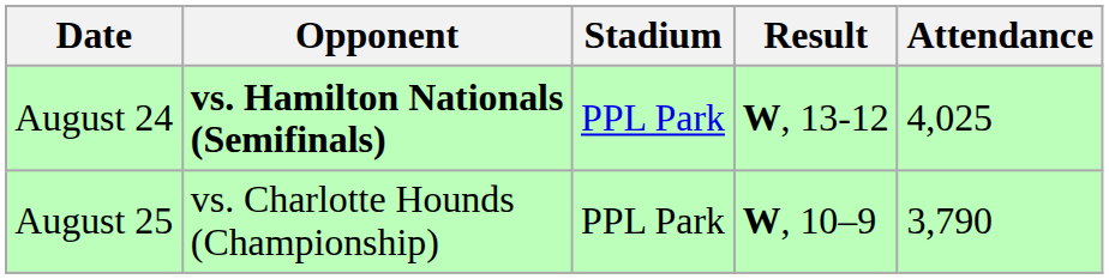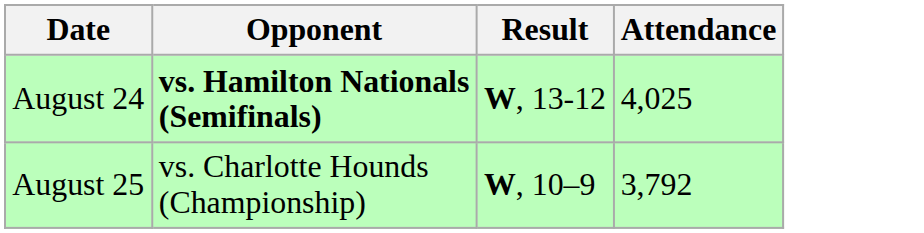 <table class="wikitable">
 <tr>
 <th>Date</th>
 <th>Opponent</th>
-<th>Stadium</th>
 <th>Result</th>
 <th>Attendance</th>
 </tr>
 <tr bgcolor="bbffbb">
 <td>August 24</td>
 <td><strong>vs. Hamilton Nationals<br>(Semifinals)</strong></td>
-<td><a href='#'>PPL Park</a></td>
 <td><strong>W</strong>, 13-12</td>
 <td>4,025</td>
 </tr>
 <tr bgcolor="bbffbb">
 <td>August 25</td>
 <td>vs. Charlotte Hounds<br>(Championship)</td>
-<td>PPL Park</td>
 <td><strong>W</strong>, 10–9</td>
-<td>3,790</td>
+<td>3,792</td>
 </tr>
 </table>
